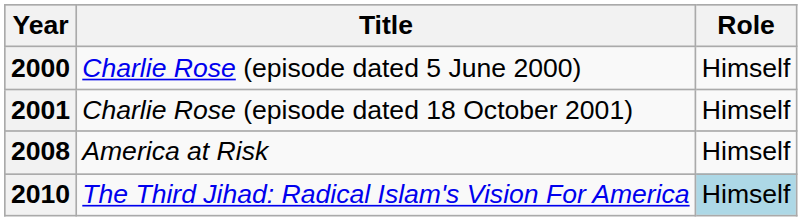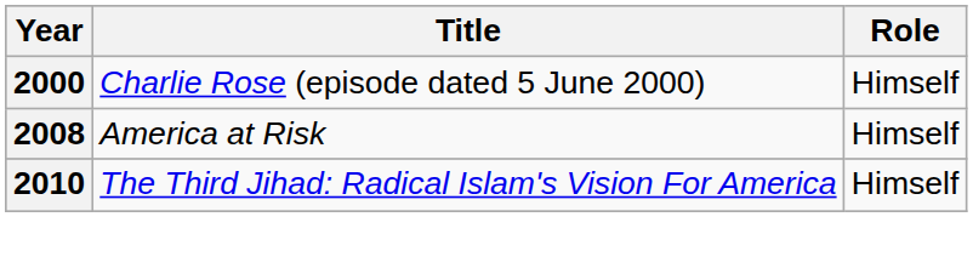 <table class="wikitable">
 <tr>
 <th scope="col">Year</th>
 <th scope="col">Title</th>
 <th scope="col">Role</th>
 </tr>
 <tr>
 <th scope="row">2000</th>
 <td><em><a href='#'>Charlie Rose</a></em> (episode dated 5 June 2000)</td>
 <td>Himself</td>
 </tr>
 <tr>
-<th scope="row">2001</th>
-<td><em>Charlie Rose</em> (episode dated 18 October 2001)</td>
-<td>Himself</td>
-</tr>
-<tr>
 <th scope="row">2008</th>
 <td><em>America at Risk</em></td>
 <td>Himself</td>
 </tr>
 <tr>
 <th scope="row">2010</th>
 <td><em><a href='#'>The Third Jihad: Radical Islam's Vision For America</a></em></td>
-<td style="background: lightblue;">Himself</td>
+<td>Himself</td>
 </tr>
 </table>
